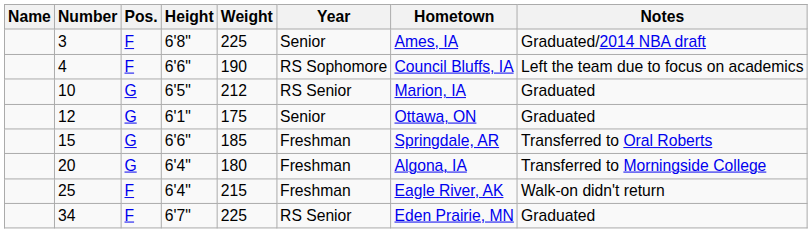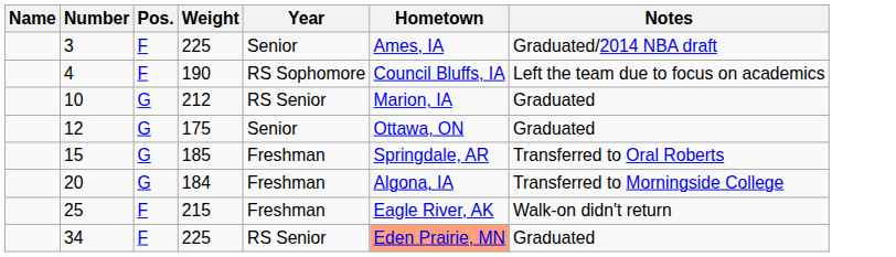 <table class="wikitable sortable" border="1">
 <tr>
 <th>Name</th>
 <th>Number</th>
 <th>Pos.</th>
-<th>Height</th>
 <th>Weight</th>
 <th>Year</th>
 <th>Hometown</th>
 <th class="unsortable">Notes</th>
 </tr>
 <tr>
 <td></td>
 <td>3</td>
 <td><a href='#'>F</a></td>
-<td>6'8"</td>
 <td>225</td>
 <td>Senior</td>
 <td><a href='#'>Ames, IA</a></td>
 <td>Graduated/<a href='#'>2014 NBA draft</a></td>
 </tr>
 <tr>
 <td></td>
 <td>4</td>
 <td><a href='#'>F</a></td>
-<td>6'6"</td>
 <td>190</td>
 <td>RS Sophomore</td>
 <td><a href='#'>Council Bluffs, IA</a></td>
 <td>Left the team due to focus on academics</td>
 </tr>
 <tr>
 <td></td>
 <td>10</td>
 <td><a href='#'>G</a></td>
-<td>6'5"</td>
 <td>212</td>
 <td>RS Senior</td>
 <td><a href='#'>Marion, IA</a></td>
 <td>Graduated</td>
 </tr>
 <tr>
 <td></td>
 <td>12</td>
 <td><a href='#'>G</a></td>
-<td>6'1"</td>
 <td>175</td>
 <td>Senior</td>
 <td><a href='#'>Ottawa, ON</a></td>
 <td>Graduated</td>
 </tr>
 <tr>
 <td></td>
 <td>15</td>
 <td><a href='#'>G</a></td>
-<td>6'6"</td>
 <td>185</td>
 <td>Freshman</td>
 <td><a href='#'>Springdale, AR</a></td>
 <td>Transferred to <a href='#'>Oral Roberts</a></td>
 </tr>
 <tr>
 <td></td>
 <td>20</td>
 <td><a href='#'>G</a></td>
-<td>6'4"</td>
-<td>180</td>
+<td>184</td>
 <td>Freshman</td>
 <td><a href='#'>Algona, IA</a></td>
 <td>Transferred to <a href='#'>Morningside College</a></td>
 </tr>
 <tr>
 <td></td>
 <td>25</td>
 <td><a href='#'>F</a></td>
-<td>6'4"</td>
 <td>215</td>
 <td>Freshman</td>
 <td><a href='#'>Eagle River, AK</a></td>
 <td>Walk-on didn't return</td>
 </tr>
 <tr>
 <td></td>
 <td>34</td>
 <td><a href='#'>F</a></td>
-<td>6'7"</td>
 <td>225</td>
 <td>RS Senior</td>
-<td><a href='#'>Eden Prairie, MN</a></td>
+<td style="background: lightsalmon;"><a href='#'>Eden Prairie, MN</a></td>
 <td>Graduated</td>
 </tr>
 </table>
